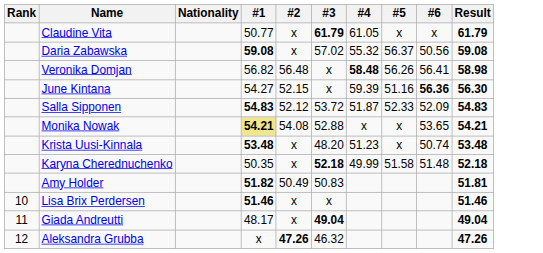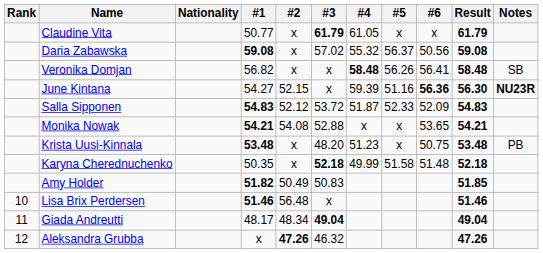 <table class="wikitable sortable" style="text-align:center">
 <tr>
 <th>Rank</th>
 <th>Name</th>
 <th>Nationality</th>
 <th>#1</th>
 <th>#2</th>
 <th>#3</th>
 <th>#4</th>
 <th>#5</th>
 <th>#6</th>
 <th>Result</th>
+<th>Notes</th>
 </tr>
 <tr>
 <td></td>
 <td align=left><a href='#'>Claudine Vita</a></td>
 <td align=left></td>
 <td>50.77</td>
 <td>x</td>
 <td><strong>61.79</strong></td>
 <td>61.05</td>
 <td>x</td>
 <td>x</td>
 <td><strong>61.79</strong></td>
+<td></td>
 </tr>
 <tr>
 <td></td>
 <td align=left><a href='#'>Daria Zabawska</a></td>
 <td align=left></td>
 <td><strong>59.08</strong></td>
 <td>x</td>
 <td>57.02</td>
 <td>55.32</td>
 <td>56.37</td>
 <td>50.56</td>
 <td><strong>59.08</strong></td>
+<td></td>
 </tr>
 <tr>
 <td></td>
 <td align=left><a href='#'>Veronika Domjan</a></td>
 <td align=left></td>
 <td>56.82</td>
-<td>56.48</td>
+<td>x</td>
 <td>x</td>
 <td><strong>58.48</strong></td>
 <td>56.26</td>
 <td>56.41</td>
-<td><strong>58.98</strong></td>
+<td><strong>58.48</strong></td>
+<td>SB</td>
 </tr>
 <tr>
 <td></td>
 <td align=left><a href='#'>June Kintana</a></td>
 <td align=left></td>
 <td>54.27</td>
 <td>52.15</td>
 <td>x</td>
 <td>59.39</td>
 <td>51.16</td>
 <td><strong>56.36</strong></td>
 <td><strong>56.30</strong></td>
+<td><strong>NU23R</strong></td>
 </tr>
 <tr>
 <td></td>
 <td align=left><a href='#'>Salla Sipponen</a></td>
 <td align=left></td>
 <td><strong>54.83</strong></td>
 <td>52.12</td>
 <td>53.72</td>
 <td>51.87</td>
 <td>52.33</td>
 <td>52.09</td>
 <td><strong>54.83</strong></td>
+<td></td>
 </tr>
 <tr>
 <td></td>
 <td align=left><a href='#'>Monika Nowak</a></td>
 <td align=left></td>
-<td style="background: khaki;"><strong>54.21</strong></td>
+<td><strong>54.21</strong></td>
 <td>54.08</td>
 <td>52.88</td>
 <td>x</td>
 <td>x</td>
 <td>53.65</td>
 <td><strong>54.21</strong></td>
+<td></td>
 </tr>
 <tr>
 <td></td>
 <td align=left><a href='#'>Krista Uusi-Kinnala</a></td>
 <td align=left></td>
 <td><strong>53.48</strong></td>
 <td>x</td>
 <td>48.20</td>
 <td>51.23</td>
 <td>x</td>
-<td>50.74</td>
+<td>50.75</td>
 <td><strong>53.48</strong></td>
+<td>PB</td>
 </tr>
 <tr>
 <td></td>
 <td align=left><a href='#'>Karyna Cherednuchenko</a></td>
 <td align=left></td>
 <td>50.35</td>
 <td>x</td>
 <td><strong>52.18</strong></td>
 <td>49.99</td>
 <td>51.58</td>
 <td>51.48</td>
 <td><strong>52.18</strong></td>
+<td></td>
 </tr>
 <tr>
 <td></td>
 <td align=left><a href='#'>Amy Holder</a></td>
 <td align=left></td>
 <td><strong>51.82</strong></td>
 <td>50.49</td>
 <td>50.83</td>
 <td></td>
 <td></td>
 <td></td>
-<td><strong>51.81</strong></td>
+<td><strong>51.85</strong></td>
+<td></td>
 </tr>
 <tr>
 <td>10</td>
 <td align=left><a href='#'>Lisa Brix Perdersen</a></td>
 <td align=left></td>
 <td><strong>51.46</strong></td>
-<td>x</td>
+<td>56.48</td>
 <td>x</td>
 <td></td>
 <td></td>
 <td></td>
 <td><strong>51.46</strong></td>
+<td></td>
 </tr>
 <tr>
 <td>11</td>
 <td align=left><a href='#'>Giada Andreutti</a></td>
 <td align=left></td>
 <td>48.17</td>
-<td>x</td>
+<td>48.34</td>
 <td><strong>49.04</strong></td>
 <td></td>
 <td></td>
 <td></td>
 <td><strong>49.04</strong></td>
+<td></td>
 </tr>
 <tr>
 <td>12</td>
 <td align=left><a href='#'>Aleksandra Grubba</a></td>
 <td align=left></td>
 <td>x</td>
 <td><strong>47.26</strong></td>
 <td>46.32</td>
 <td></td>
 <td></td>
 <td></td>
 <td><strong>47.26</strong></td>
+<td></td>
 </tr>
 </table>
